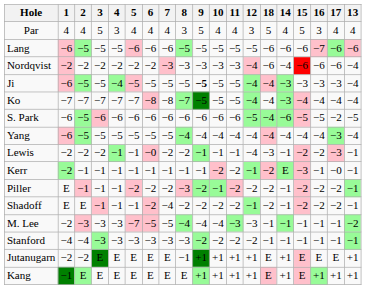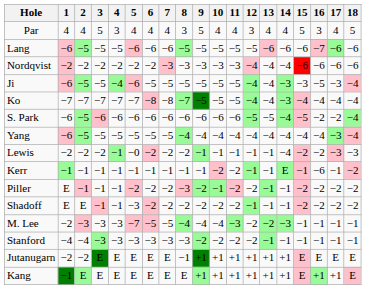 <table class="wikitable" style="text-align:center">
 <tr>
 <th>Hole</th>
 <th>1</th>
 <th>2</th>
 <th>3</th>
 <th>4</th>
 <th>5</th>
 <th>6</th>
 <th>7</th>
 <th>8</th>
 <th>9</th>
 <th>10</th>
 <th>11</th>
 <th>12</th>
-<th>18</th>
+<th>13</th>
 <th>14</th>
 <th>15</th>
 <th>16</th>
 <th>17</th>
-<th>13</th>
+<th>18</th>
 </tr>
 <tr>
 <td>Par</td>
 <td>4</td>
 <td>4</td>
 <td>5</td>
 <td>3</td>
 <td>4</td>
 <td>4</td>
 <td>4</td>
 <td>3</td>
 <td>5</td>
 <td>4</td>
 <td>4</td>
 <td>3</td>
-<td>5</td>
+<td>4</td>
 <td>4</td>
 <td>5</td>
 <td>3</td>
 <td>4</td>
-<td>4</td>
+<td>5</td>
 </tr>
 <tr>
 <td align=left> Lang</td>
 <td style="background: Pink;">−6</td>
 <td style="background: PaleGreen;">−5</td>
 <td>−5</td>
 <td>−5</td>
 <td style="background: Pink;">−6</td>
 <td>−6</td>
 <td>−6</td>
 <td style="background: PaleGreen;">−5</td>
 <td>−5</td>
 <td>−5</td>
 <td>−5</td>
 <td>−5</td>
-<td>−6</td>
+<td style="background: Pink;">−6</td>
 <td>−6</td>
 <td>−6</td>
 <td style="background: Pink;">−7</td>
 <td style="background: PaleGreen;">−6</td>
-<td style="background: Pink;">−6</td>
+<td>−6</td>
 </tr>
 <tr>
 <td align=left> Nordqvist</td>
 <td style="background: Pink;">−2</td>
 <td>−2</td>
 <td>−2</td>
 <td>−2</td>
 <td>−2</td>
 <td>−2</td>
 <td style="background: Pink;">−3</td>
 <td>−3</td>
 <td>−3</td>
 <td>−3</td>
 <td>−3</td>
 <td style="background: Pink;">−4</td>
-<td>−6</td>
+<td>−4</td>
 <td>−4</td>
 <td style="background: Red;">−6</td>
 <td>−6</td>
 <td>−6</td>
-<td>−4</td>
+<td>−6</td>
 </tr>
 <tr>
 <td align=left> Ji</td>
 <td style="background: Pink;">−6</td>
 <td style="background: PaleGreen;">−5</td>
 <td>−5</td>
 <td style="background: PaleGreen;">−4</td>
-<td style="background: Pink;">−5</td>
+<td style="background: Pink;">−6</td>
 <td>−5</td>
 <td>−5</td>
 <td>−5</td>
-<td><strong>−5</strong></td>
+<td>−5</td>
 <td>−5</td>
 <td>−5</td>
 <td style="background: PaleGreen;">−4</td>
-<td style="background: Pink;">−4</td>
+<td>−4</td>
 <td style="background: PaleGreen;">−3</td>
 <td>−3</td>
+<td>−5</td>
 <td>−3</td>
-<td>−3</td>
-<td>−4</td>
+<td style="background: Pink;">−4</td>
 </tr>
 <tr>
 <td align=left> Ko</td>
 <td>−7</td>
 <td>−7</td>
 <td>−7</td>
 <td>−7</td>
 <td>−7</td>
 <td style="background: Pink;">−8</td>
 <td>−8</td>
 <td style="background: PaleGreen;">−7</td>
 <td style="background: Green;">−5</td>
 <td>−5</td>
 <td>−5</td>
 <td style="background: PaleGreen;">−4</td>
 <td>−4</td>
 <td style="background: PaleGreen;">−3</td>
 <td style="background: Pink;">−4</td>
 <td>−4</td>
 <td>−4</td>
 <td>−4</td>
 </tr>
 <tr>
 <td align=left> S. Park</td>
 <td>−6</td>
 <td style="background: PaleGreen;">−5</td>
 <td style="background: Pink;">−6</td>
 <td>−6</td>
 <td>−6</td>
 <td>−6</td>
 <td>−6</td>
 <td>−6</td>
 <td>−6</td>
 <td>−6</td>
 <td>−6</td>
 <td style="background: PaleGreen;">−5</td>
+<td>−5</td>
 <td style="background: PaleGreen;">−4</td>
-<td style="background: PaleGreen;">−6</td>
 <td style="background: Pink;">−5</td>
-<td>−5</td>
 <td>−2</td>
-<td>−5</td>
+<td>−2</td>
+<td style="background: PaleGreen;">−4</td>
 </tr>
 <tr>
 <td align=left> Yang</td>
 <td style="background: Pink;">−6</td>
 <td style="background: PaleGreen;">−5</td>
 <td>−5</td>
 <td>−5</td>
 <td>−5</td>
 <td>−5</td>
 <td>−5</td>
 <td style="background: PaleGreen;">−4</td>
 <td>−4</td>
 <td>−4</td>
 <td>−4</td>
 <td>−4</td>
-<td style="background: Pink;">−4</td>
+<td>−4</td>
 <td>−4</td>
 <td>−4</td>
 <td>−4</td>
 <td style="background: PaleGreen;">−3</td>
-<td>−4</td>
+<td style="background: Pink;">−4</td>
 </tr>
 <tr>
 <td align=left> Lewis</td>
 <td>−2</td>
 <td>−2</td>
 <td>−2</td>
 <td style="background: PaleGreen;">−1</td>
-<td>−1</td>
-<td style="background: Pink;">−0</td>
+<td>−0</td>
+<td style="background: Pink;">−2</td>
 <td>−2</td>
 <td>−2</td>
 <td style="background: PaleGreen;">−1</td>
 <td>−1</td>
 <td>−1</td>
+<td>−1</td>
+<td>−1</td>
 <td>−4</td>
-<td>−3</td>
-<td>−1</td>
 <td style="background: Pink;">−2</td>
 <td>−2</td>
 <td style="background: Pink;">−3</td>
-<td>−1</td>
+<td>−3</td>
 </tr>
 <tr>
 <td align=left> Kerr</td>
-<td style="background: PaleGreen;">−2</td>
+<td style="background: PaleGreen;">−1</td>
 <td>−1</td>
 <td>−1</td>
 <td>−1</td>
 <td>−1</td>
 <td>−1</td>
 <td>−1</td>
 <td>−1</td>
 <td>−1</td>
 <td style="background: Pink;">−2</td>
 <td>−2</td>
 <td style="background: PaleGreen;">−1</td>
+<td>−1</td>
+<td style="background: PaleGreen;">E</td>
+<td style="background: Pink;">−1</td>
+<td>−6</td>
+<td>−1</td>
 <td style="background: Pink;">−2</td>
-<td style="background: PaleGreen;">E</td>
-<td style="background: Pink;">−3</td>
-<td>−1</td>
-<td>−0</td>
-<td>−1</td>
 </tr>
 <tr>
 <td align=left> Piller</td>
 <td>E</td>
 <td style="background: Pink;">−1</td>
 <td>−1</td>
 <td>−1</td>
 <td style="background: Pink;">−2</td>
 <td>−2</td>
 <td>−2</td>
 <td style="background: Pink;">−3</td>
 <td style="background: PaleGreen;">−2</td>
 <td style="background: PaleGreen;">−1</td>
 <td style="background: Pink;">−2</td>
 <td>−2</td>
-<td>−2</td>
+<td style="background: PaleGreen;">−1</td>
 <td>−1</td>
 <td style="background: Pink;">−2</td>
 <td>−2</td>
 <td>−2</td>
-<td style="background: PaleGreen;">−1</td>
+<td>−2</td>
 </tr>
 <tr>
 <td align=left> Shadoff</td>
 <td>E</td>
 <td>E</td>
 <td style="background: Pink;">−1</td>
 <td>−1</td>
-<td>−1</td>
+<td>−3</td>
 <td style="background: Pink;">−2</td>
-<td>−4</td>
+<td>−2</td>
 <td>−2</td>
 <td>−2</td>
 <td>−2</td>
 <td>−2</td>
 <td style="background: PaleGreen;">−1</td>
-<td>−2</td>
+<td>−1</td>
 <td>−1</td>
 <td style="background: Pink;">−2</td>
 <td>−2</td>
 <td>−2</td>
-<td>−1</td>
+<td>−2</td>
 </tr>
 <tr>
 <td align=left> M. Lee</td>
 <td>−2</td>
 <td style="background: Pink;">−3</td>
 <td>−3</td>
 <td>−3</td>
 <td style="background: Pink;">−7</td>
 <td style="background: Pink;">−5</td>
 <td>−5</td>
 <td style="background: PaleGreen;">−4</td>
 <td>−4</td>
 <td>−4</td>
 <td style="background: PaleGreen;">−3</td>
-<td>−3</td>
-<td>−1</td>
-<td style="background: PaleGreen;">−1</td>
+<td>−2</td>
+<td style="background: PaleGreen;">−2</td>
+<td style="background: PaleGreen;">−3</td>
 <td>−1</td>
 <td>−1</td>
 <td>−1</td>
-<td style="background: PaleGreen;">−2</td>
+<td>−1</td>
 </tr>
 <tr>
 <td align=left> Stanford</td>
 <td>−4</td>
 <td>−4</td>
 <td style="background: PaleGreen;">−3</td>
 <td>−3</td>
 <td>−3</td>
 <td>−3</td>
 <td>−3</td>
 <td>−3</td>
 <td style="background: PaleGreen;">−2</td>
 <td>−2</td>
 <td>−2</td>
 <td>−2</td>
+<td style="background: PaleGreen;">−1</td>
 <td>−1</td>
 <td>−1</td>
 <td>−1</td>
 <td>−1</td>
 <td>−1</td>
-<td style="background: PaleGreen;">−1</td>
 </tr>
 <tr>
 <td align=left> Jutanugarn</td>
 <td>−2</td>
 <td>−2</td>
 <td style="background: Green;">E</td>
 <td>E</td>
 <td>E</td>
 <td>E</td>
 <td>E</td>
 <td>−1</td>
 <td style="background: Green;">+1</td>
 <td>+1</td>
 <td>+1</td>
 <td>+1</td>
-<td>E</td>
+<td>+1</td>
 <td>+1</td>
 <td style="background: Pink;">E</td>
 <td>E</td>
 <td>E</td>
-<td>+1</td>
+<td>E</td>
 </tr>
 <tr>
 <td align=left> Kang</td>
 <td style="background: Green;">−1</td>
 <td style="background: PaleGreen;">E</td>
 <td>E</td>
 <td>E</td>
 <td>E</td>
 <td>E</td>
 <td>E</td>
 <td>E</td>
 <td style="background: PaleGreen;">+1</td>
 <td>+1</td>
 <td>+1</td>
 <td>+1</td>
-<td style="background: Pink;">E</td>
+<td>+1</td>
 <td>+1</td>
 <td style="background: Pink;">E</td>
 <td style="background: PaleGreen;">+1</td>
 <td>+1</td>
-<td>+1</td>
+<td style="background: Pink;">E</td>
 </tr>
 </table>
